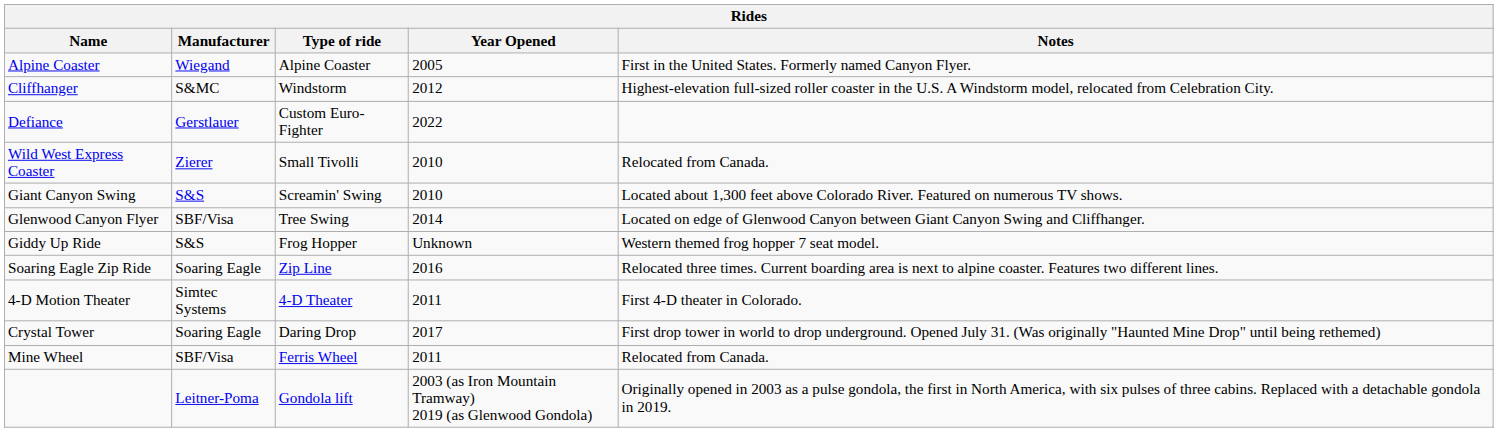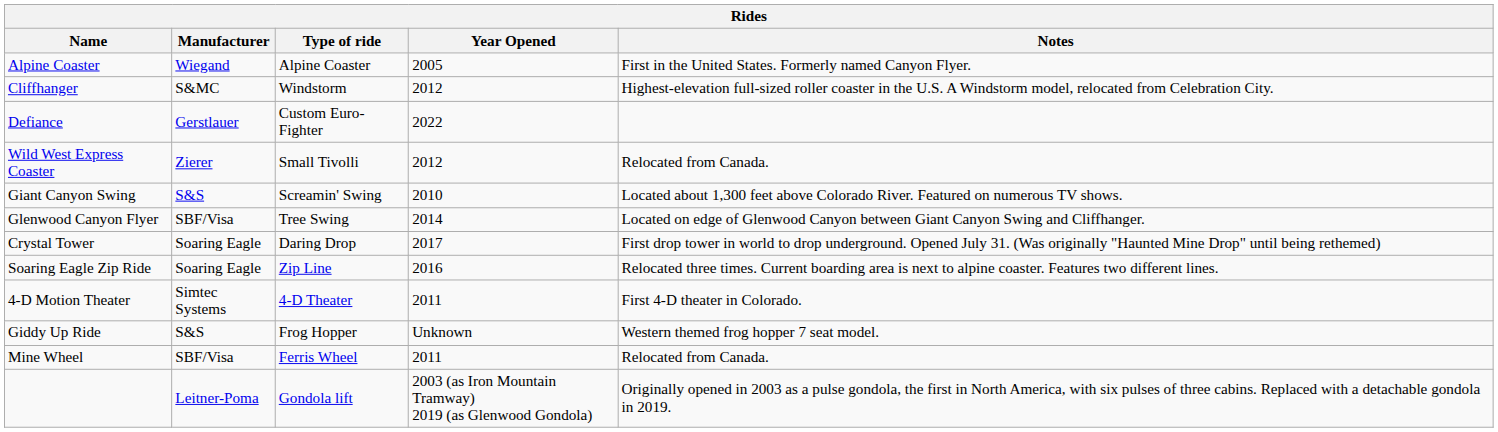 <table class="wikitable sortable">
 <tr>
 <th colspan="5">Rides</th>
 </tr>
 <tr>
 <th>Name</th>
 <th>Manufacturer</th>
 <th>Type of ride</th>
 <th>Year Opened</th>
 <th>Notes</th>
 </tr>
 <tr>
 <td><a href='#'>Alpine Coaster</a></td>
 <td><a href='#'>Wiegand</a></td>
 <td>Alpine Coaster</td>
 <td>2005</td>
 <td>First  in the United States. Formerly named Canyon Flyer.</td>
 </tr>
 <tr>
 <td><a href='#'>Cliffhanger</a></td>
 <td>S&MC</td>
 <td>Windstorm</td>
 <td>2012</td>
 <td>Highest-elevation full-sized roller coaster in the U.S. A Windstorm model, relocated from Celebration City.</td>
 </tr>
 <tr>
 <td><a href='#'>Defiance</a></td>
 <td><a href='#'>Gerstlauer</a></td>
 <td>Custom Euro-Fighter</td>
 <td>2022</td>
 <td></td>
 </tr>
 <tr>
 <td><a href='#'>Wild West Express Coaster</a></td>
 <td><a href='#'>Zierer</a></td>
 <td>Small Tivolli</td>
-<td>2010</td>
+<td>2012</td>
 <td>Relocated from Canada.</td>
 </tr>
 <tr>
 <td>Giant Canyon Swing</td>
 <td><a href='#'>S&S</a></td>
 <td>Screamin' Swing</td>
 <td>2010</td>
 <td>Located about 1,300 feet above Colorado River. Featured on numerous TV shows.</td>
 </tr>
 <tr>
 <td>Glenwood Canyon Flyer</td>
 <td>SBF/Visa</td>
 <td>Tree Swing</td>
 <td>2014</td>
 <td>Located on edge of Glenwood Canyon between Giant Canyon Swing and Cliffhanger.</td>
 </tr>
 <tr>
-<td>Giddy Up Ride</td>
-<td>S&S</td>
-<td>Frog Hopper</td>
-<td>Unknown</td>
-<td>Western themed frog hopper 7 seat model.</td>
+<td>Crystal Tower</td>
+<td>Soaring Eagle</td>
+<td>Daring Drop</td>
+<td>2017</td>
+<td>First drop tower in world to drop underground. Opened July 31. (Was originally "Haunted Mine Drop" until being rethemed)</td>
 </tr>
 <tr>
 <td>Soaring Eagle Zip Ride</td>
 <td>Soaring Eagle</td>
 <td><a href='#'>Zip Line</a></td>
 <td>2016</td>
 <td>Relocated three times. Current boarding area is next to alpine coaster. Features two different lines.</td>
 </tr>
 <tr>
 <td>4-D Motion Theater</td>
 <td>Simtec Systems</td>
 <td><a href='#'>4-D Theater</a></td>
 <td>2011</td>
 <td>First 4-D theater in Colorado.</td>
 </tr>
 <tr>
-<td>Crystal Tower</td>
-<td>Soaring Eagle</td>
-<td>Daring Drop</td>
-<td>2017</td>
-<td>First drop tower in world to drop underground. Opened July 31. (Was originally "Haunted Mine Drop" until being rethemed)</td>
+<td>Giddy Up Ride</td>
+<td>S&S</td>
+<td>Frog Hopper</td>
+<td>Unknown</td>
+<td>Western themed frog hopper 7 seat model.</td>
 </tr>
 <tr>
 <td>Mine Wheel</td>
 <td>SBF/Visa</td>
 <td><a href='#'>Ferris Wheel</a></td>
 <td>2011</td>
 <td>Relocated from Canada.</td>
 </tr>
 <tr>
 <td></td>
 <td><a href='#'>Leitner-Poma</a></td>
 <td><a href='#'>Gondola lift</a></td>
 <td>2003 (as Iron Mountain Tramway)<br>2019 (as Glenwood Gondola)</td>
 <td>Originally opened in 2003 as a pulse gondola, the first in North America, with six pulses of three cabins. Replaced with a detachable gondola in 2019.</td>
 </tr>
 </table>
